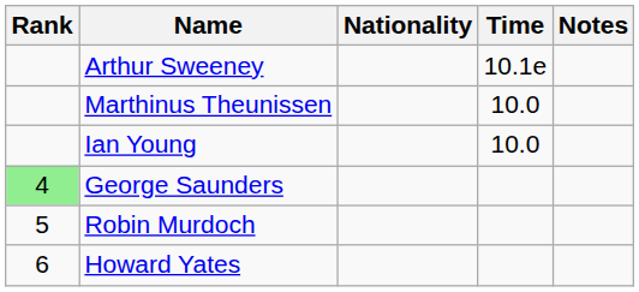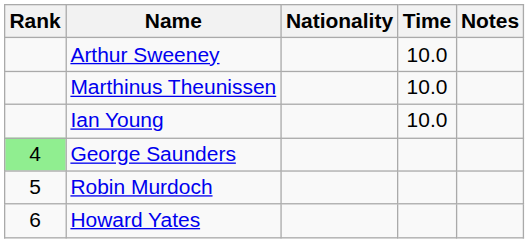 <table class="wikitable sortable" style=" text-align:center">
 <tr>
 <th>Rank</th>
 <th>Name</th>
 <th>Nationality</th>
 <th>Time</th>
 <th>Notes</th>
 </tr>
 <tr>
 <td></td>
 <td align=left><a href='#'>Arthur Sweeney</a></td>
 <td align=left></td>
-<td>10.1e</td>
+<td>10.0</td>
 <td></td>
 </tr>
 <tr>
 <td></td>
 <td align=left><a href='#'>Marthinus Theunissen</a></td>
 <td align=left></td>
 <td>10.0</td>
 <td></td>
 </tr>
 <tr>
 <td></td>
 <td align=left><a href='#'>Ian Young</a></td>
 <td align=left></td>
 <td>10.0</td>
 <td></td>
 </tr>
 <tr>
 <td style="background: lightgreen;">4</td>
 <td align=left><a href='#'>George Saunders</a></td>
 <td align=left></td>
 <td></td>
 <td></td>
 </tr>
 <tr>
 <td>5</td>
 <td align=left><a href='#'>Robin Murdoch</a></td>
 <td align=left></td>
 <td></td>
 <td></td>
 </tr>
 <tr>
 <td>6</td>
 <td align=left><a href='#'>Howard Yates</a></td>
 <td align=left></td>
 <td></td>
 <td></td>
 </tr>
 </table>
